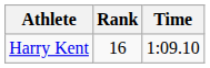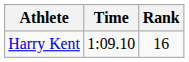 <table class=wikitable style="font-size:90%;">
 <tr>
 <th>Athlete</th>
+<th>Time</th>
 <th>Rank</th>
-<th>Time</th>
 </tr>
 <tr align=center>
 <td align=left><a href='#'>Harry Kent</a></td>
+<td>1:09.10</td>
 <td>16</td>
-<td>1:09.10</td>
 </tr>
 </table>
